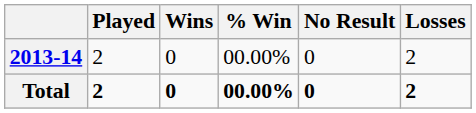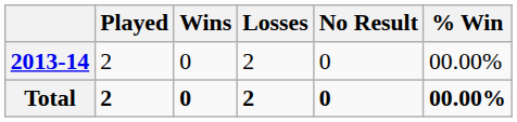 <table class="wikitable">
 <tr>
 <th></th>
 <th>Played</th>
 <th>Wins</th>
+<th>Losses</th>
+<th>No Result</th>
 <th>% Win</th>
-<th>No Result</th>
-<th>Losses</th>
 </tr>
 <tr>
 <th><a href='#'>2013-14</a></th>
 <td>2</td>
 <td>0</td>
+<td>2</td>
+<td>0</td>
 <td>00.00%</td>
-<td>0</td>
-<td>2</td>
 </tr>
 <tr>
 <th>Total</th>
 <td><strong>2</strong></td>
 <td><strong>0</strong></td>
+<td><strong>2</strong></td>
+<td><strong>0</strong></td>
 <td><strong>00.00%</strong></td>
-<td><strong>0</strong></td>
-<td><strong>2</strong></td>
 </tr>
 </table>
